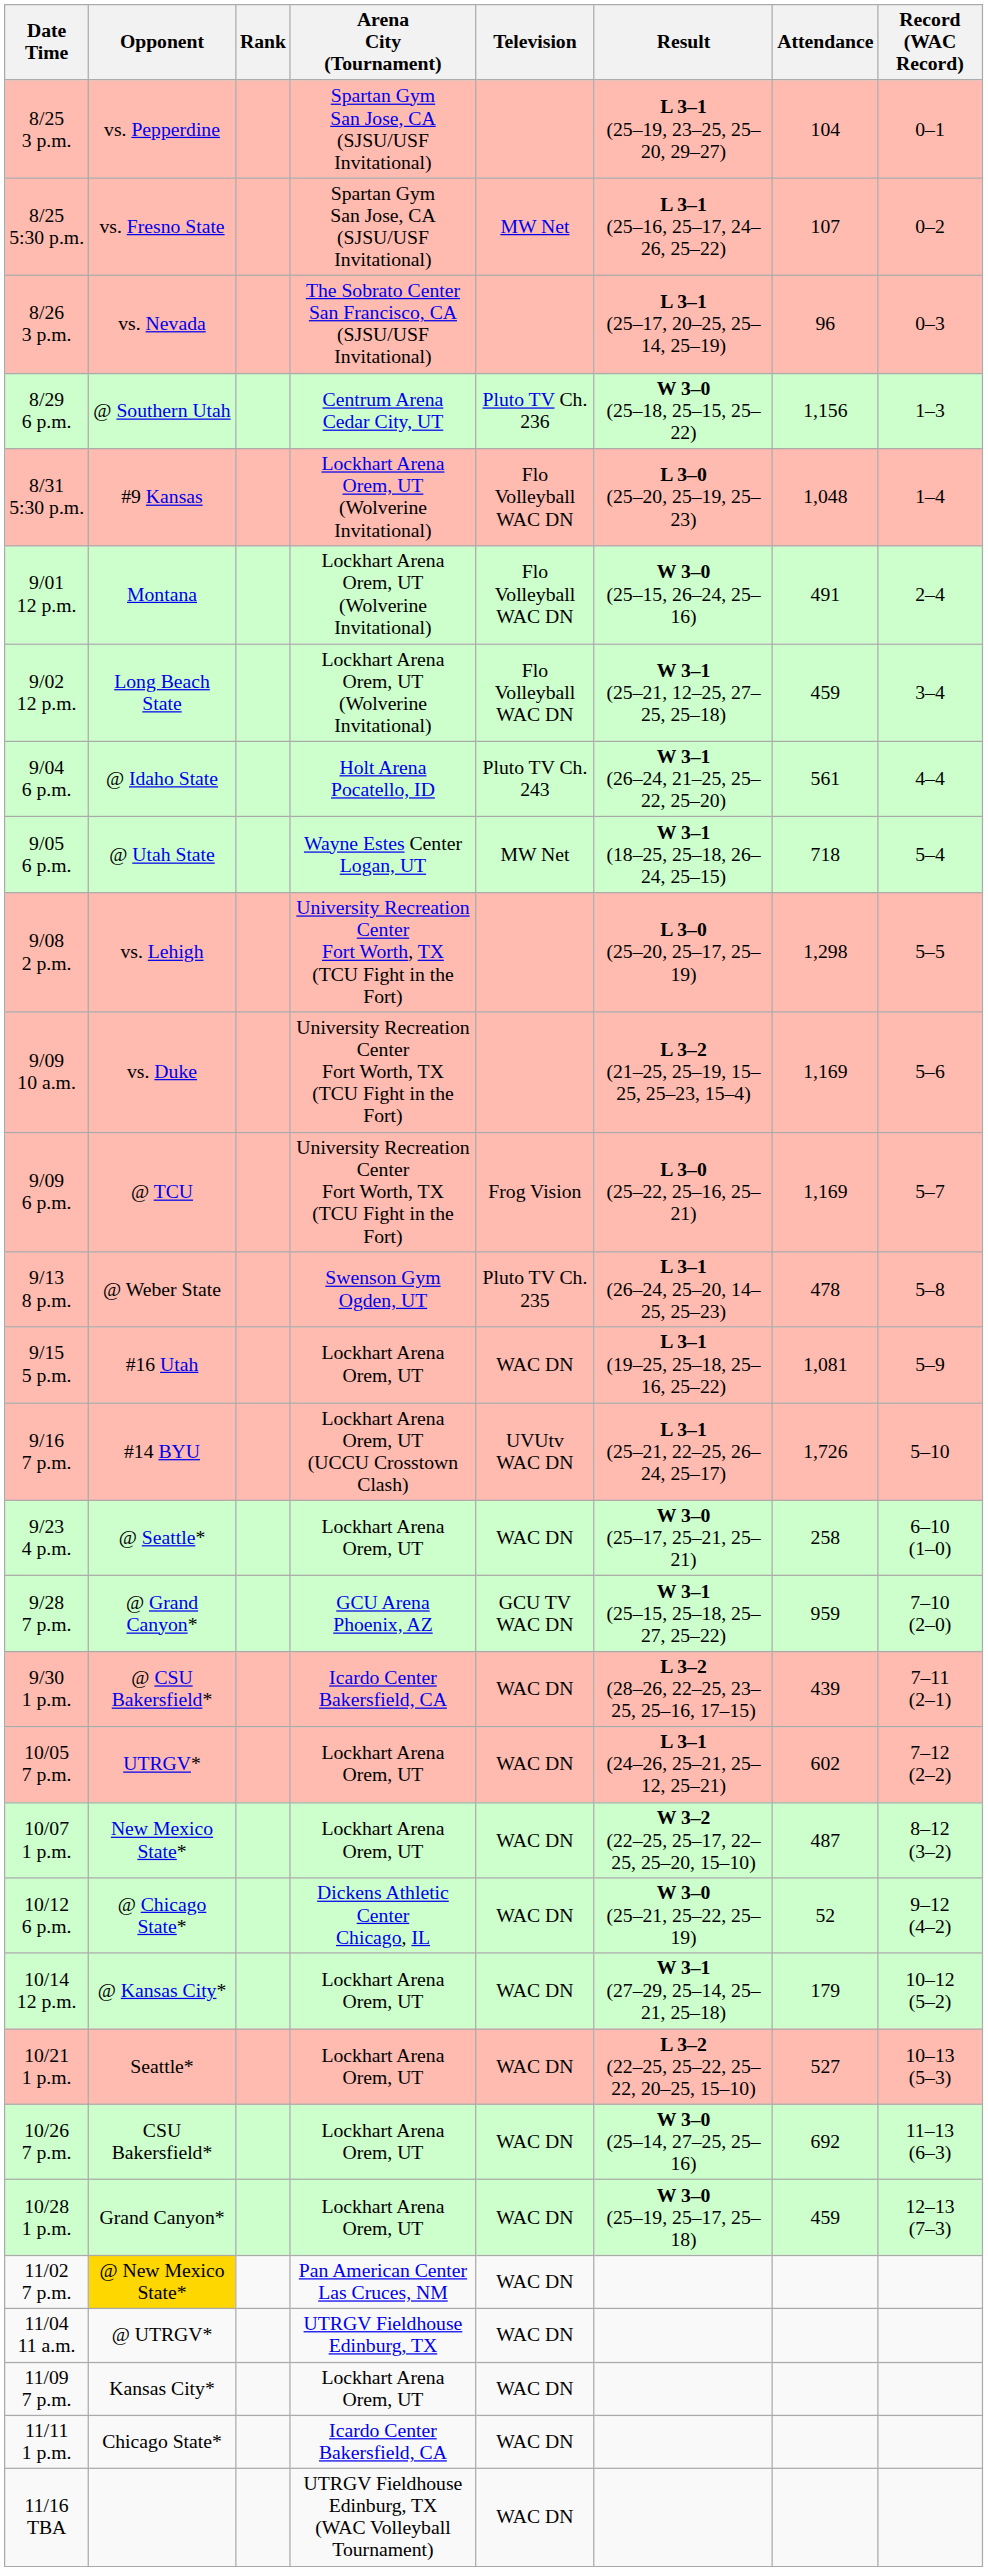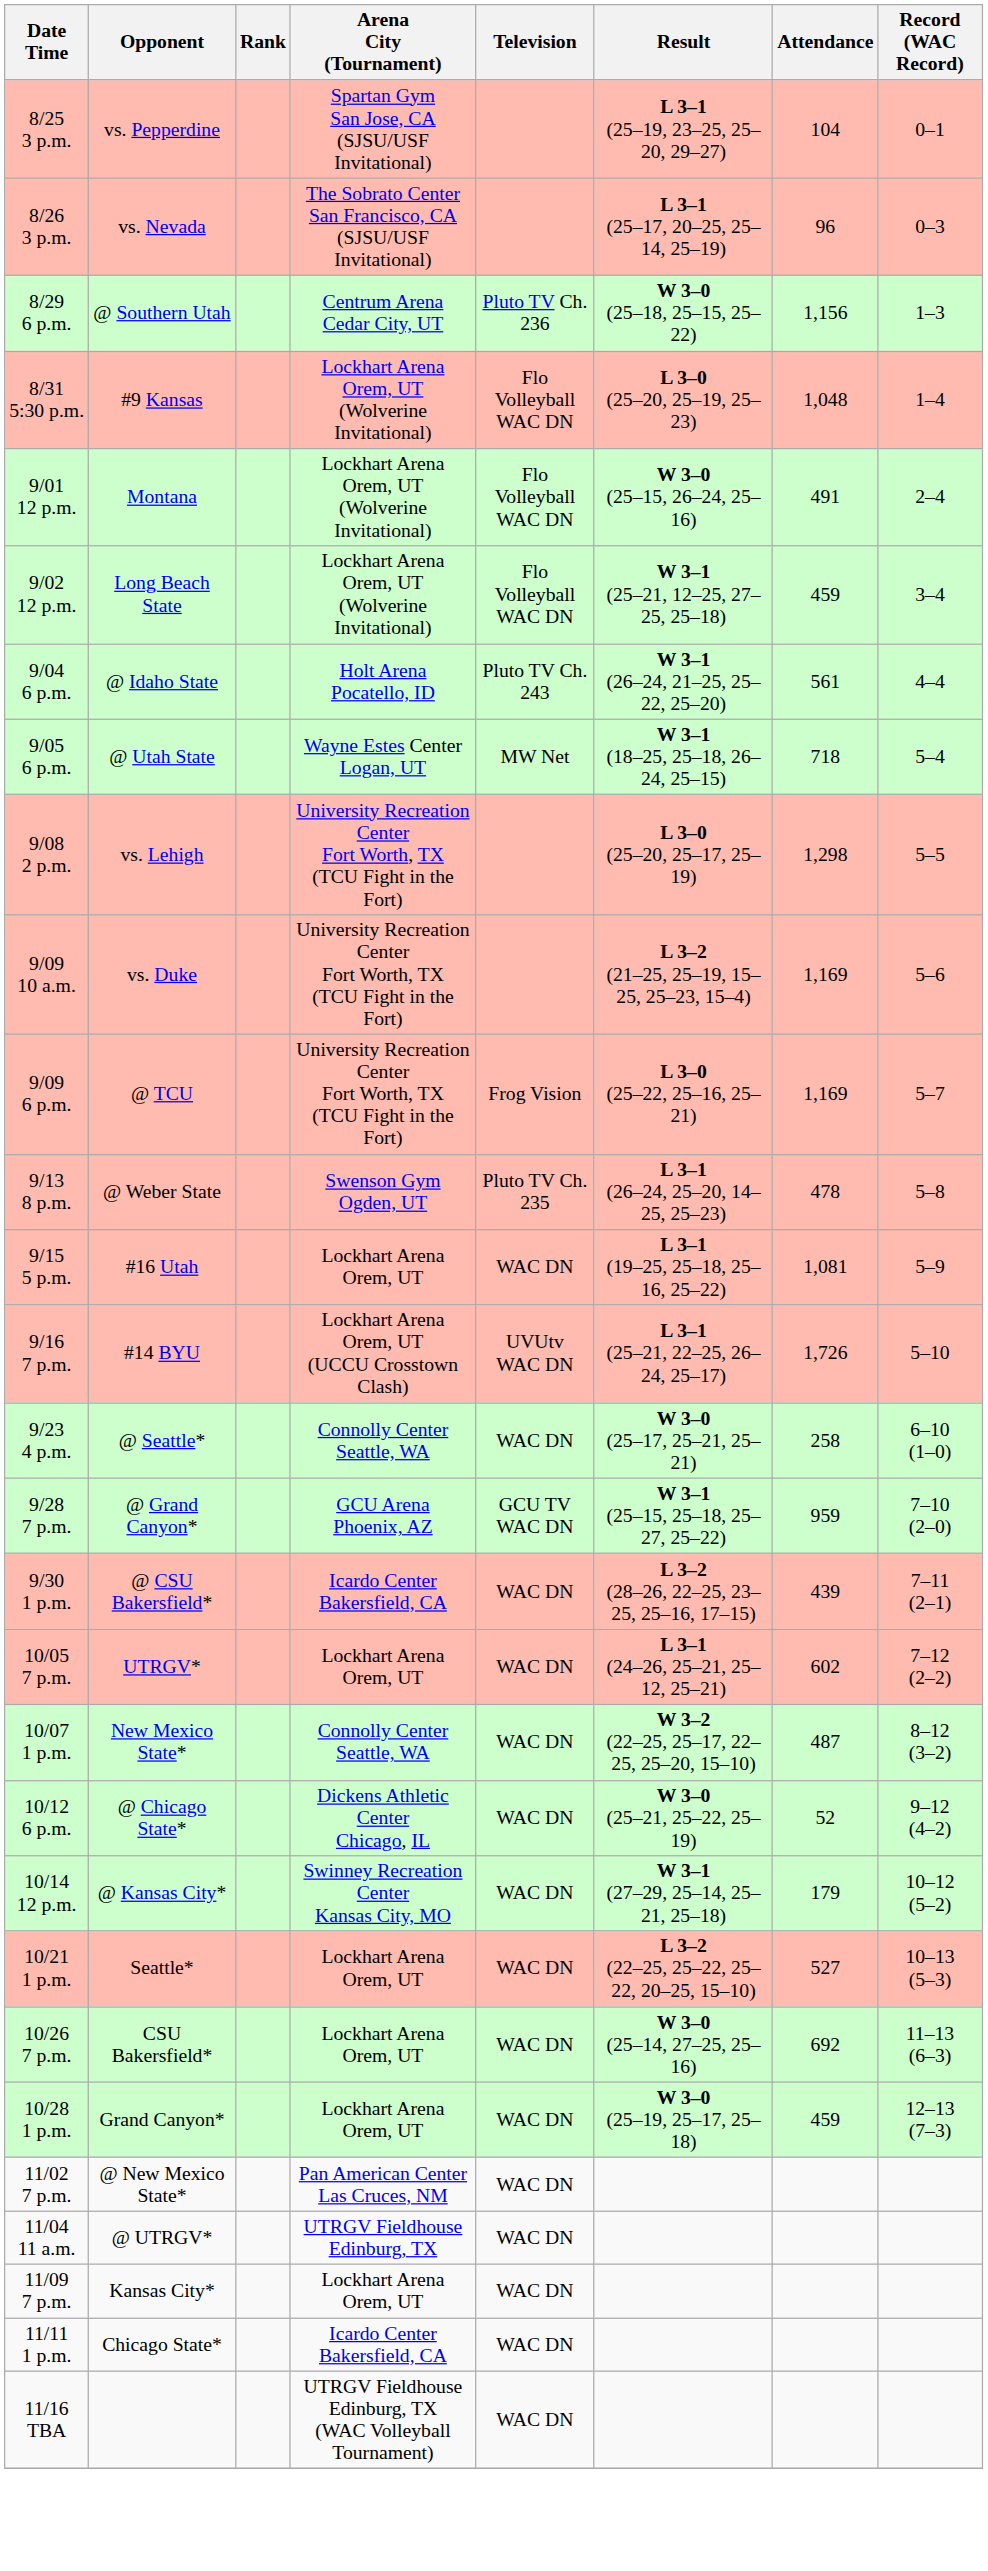 <table class="wikitable" style="width:90%">
 <tr>
 <th style=>Date<br>Time</th>
 <th style=>Opponent</th>
 <th style=>Rank</th>
 <th style=>Arena<br>City<br>(Tournament)</th>
 <th style=>Television</th>
 <th style=>Result</th>
 <th style=>Attendance</th>
 <th style=>Record<br>(WAC Record)</th>
 </tr>
 <tr align="center" bgcolor="#ffbbb">
 <td>8/25<br>3 p.m.</td>
 <td>vs. <a href='#'>Pepperdine</a></td>
 <td></td>
 <td><a href='#'>Spartan Gym</a><br><a href='#'>San Jose, CA</a><br>(SJSU/USF Invitational)</td>
 <td></td>
 <td><strong>L 3–1</strong><br>(25–19, 23–25, 25–20, 29–27)</td>
 <td>104</td>
 <td>0–1</td>
-</tr>
-<tr align="center" bgcolor="#ffbbb">
-<td>8/25<br>5:30 p.m.</td>
-<td>vs. <a href='#'>Fresno State</a></td>
-<td></td>
-<td>Spartan Gym<br>San Jose, CA<br>(SJSU/USF Invitational)</td>
-<td><a href='#'>MW Net</a></td>
-<td><strong>L 3–1</strong><br>(25–16, 25–17, 24–26, 25–22)</td>
-<td>107</td>
-<td>0–2</td>
 </tr>
 <tr align="center" bgcolor="#ffbbb">
 <td>8/26<br>3 p.m.</td>
 <td>vs. <a href='#'>Nevada</a></td>
 <td></td>
 <td><a href='#'>The Sobrato Center</a><br><a href='#'>San Francisco, CA</a><br>(SJSU/USF Invitational)</td>
 <td></td>
 <td><strong>L 3–1</strong><br>(25–17, 20–25, 25–14, 25–19)</td>
 <td>96</td>
 <td>0–3</td>
 </tr>
 <tr align="center" bgcolor="#ccffcc">
 <td>8/29<br>6 p.m.</td>
 <td>@ <a href='#'>Southern Utah</a></td>
 <td></td>
 <td><a href='#'>Centrum Arena</a><br><a href='#'>Cedar City, UT</a></td>
 <td><a href='#'>Pluto TV</a> Ch. 236</td>
 <td><strong>W 3–0</strong><br>(25–18, 25–15, 25–22)</td>
 <td>1,156</td>
 <td>1–3</td>
 </tr>
 <tr align="center" bgcolor="#ffbbb">
 <td>8/31<br>5:30 p.m.</td>
 <td>#9 <a href='#'>Kansas</a></td>
 <td></td>
 <td><a href='#'>Lockhart Arena</a><br><a href='#'>Orem, UT</a><br>(Wolverine Invitational)</td>
 <td>Flo Volleyball<br>WAC DN</td>
 <td><strong>L 3–0</strong><br>(25–20, 25–19, 25–23)</td>
 <td>1,048</td>
 <td>1–4</td>
 </tr>
 <tr align="center" bgcolor="#ccffcc">
 <td>9/01<br>12 p.m.</td>
 <td><a href='#'>Montana</a></td>
 <td></td>
 <td>Lockhart Arena<br>Orem, UT<br>(Wolverine Invitational)</td>
 <td>Flo Volleyball<br>WAC DN</td>
 <td><strong>W 3–0</strong><br>(25–15, 26–24, 25–16)</td>
 <td>491</td>
 <td>2–4</td>
 </tr>
 <tr align="center" bgcolor="#ccffcc">
 <td>9/02<br>12 p.m.</td>
 <td><a href='#'>Long Beach State</a></td>
 <td></td>
 <td>Lockhart Arena<br>Orem, UT<br>(Wolverine Invitational)</td>
 <td>Flo Volleyball<br>WAC DN</td>
 <td><strong>W 3–1</strong><br>(25–21, 12–25, 27–25, 25–18)</td>
 <td>459</td>
 <td>3–4</td>
 </tr>
 <tr align="center"  bgcolor="#ccffcc">
 <td>9/04<br>6 p.m.</td>
 <td>@ <a href='#'>Idaho State</a></td>
 <td></td>
 <td><a href='#'>Holt Arena</a><br><a href='#'>Pocatello, ID</a></td>
 <td>Pluto TV Ch. 243</td>
 <td><strong>W 3–1</strong><br>(26–24, 21–25, 25–22, 25–20)</td>
 <td>561</td>
 <td>4–4</td>
 </tr>
 <tr align="center" bgcolor="#ccffcc">
 <td>9/05<br>6 p.m.</td>
 <td>@ <a href='#'>Utah State</a></td>
 <td></td>
 <td><a href='#'>Wayne Estes</a> Center<br><a href='#'>Logan, UT</a></td>
 <td>MW Net</td>
 <td><strong>W 3–1</strong><br>(18–25, 25–18, 26–24, 25–15)</td>
 <td>718</td>
 <td>5–4</td>
 </tr>
 <tr align="center" bgcolor="#ffbbb">
 <td>9/08<br>2 p.m.</td>
 <td>vs. <a href='#'>Lehigh</a></td>
 <td></td>
 <td><a href='#'>University Recreation Center</a><br><a href='#'>Fort Worth</a>, <a href='#'>TX</a><br>(TCU Fight in the Fort)</td>
 <td></td>
 <td><strong>L 3–0</strong><br>(25–20, 25–17, 25–19)</td>
 <td>1,298</td>
 <td>5–5</td>
 </tr>
 <tr align="center" bgcolor="#ffbbb">
 <td>9/09<br>10 a.m.</td>
 <td>vs. <a href='#'>Duke</a></td>
 <td></td>
 <td>University Recreation Center<br>Fort Worth, TX<br>(TCU Fight in the Fort)</td>
 <td></td>
 <td><strong>L 3–2</strong><br>(21–25, 25–19, 15–25, 25–23, 15–4)</td>
 <td>1,169</td>
 <td>5–6</td>
 </tr>
 <tr align="center" bgcolor="#ffbbb">
 <td>9/09<br>6 p.m.</td>
 <td>@ <a href='#'>TCU</a></td>
 <td></td>
 <td>University Recreation Center<br>Fort Worth, TX<br>(TCU Fight in the Fort)</td>
 <td>Frog Vision</td>
 <td><strong>L 3–0</strong><br>(25–22, 25–16, 25–21)</td>
 <td>1,169</td>
 <td>5–7</td>
 </tr>
 <tr align="center" bgcolor="#ffbbb">
 <td>9/13<br>8 p.m.</td>
 <td>@ Weber State</td>
 <td></td>
 <td><a href='#'>Swenson Gym</a><br><a href='#'>Ogden, UT</a></td>
 <td>Pluto TV Ch. 235</td>
 <td><strong>L 3–1</strong><br>(26–24, 25–20, 14–25, 25–23)</td>
 <td>478</td>
 <td>5–8</td>
 </tr>
 <tr align="center" bgcolor="#ffbbb">
 <td>9/15<br>5 p.m.</td>
 <td>#16 <a href='#'>Utah</a></td>
 <td></td>
 <td>Lockhart Arena<br>Orem, UT</td>
 <td>WAC DN</td>
 <td><strong>L 3–1</strong><br>(19–25, 25–18, 25–16, 25–22)</td>
 <td>1,081</td>
 <td>5–9</td>
 </tr>
 <tr align="center" bgcolor="#ffbbb">
 <td>9/16<br>7 p.m.</td>
 <td>#14 <a href='#'>BYU</a></td>
 <td></td>
 <td>Lockhart Arena<br>Orem, UT<br>(UCCU Crosstown Clash)</td>
 <td>UVUtv<br>WAC DN</td>
 <td><strong>L 3–1</strong><br>(25–21, 22–25, 26–24, 25–17)</td>
 <td>1,726</td>
 <td>5–10</td>
 </tr>
 <tr align="center" bgcolor="#ccffcc">
 <td>9/23<br>4 p.m.</td>
 <td>@ <a href='#'>Seattle</a>*</td>
 <td></td>
-<td>Lockhart Arena<br>Orem, UT</td>
+<td><a href='#'>Connolly Center</a><br><a href='#'>Seattle, WA</a></td>
 <td>WAC DN</td>
 <td><strong>W 3–0</strong><br>(25–17, 25–21, 25–21)</td>
 <td>258</td>
 <td>6–10<br>(1–0)</td>
 </tr>
 <tr align="center" bgcolor="#ccffcc">
 <td>9/28<br>7 p.m.</td>
 <td>@ <a href='#'>Grand Canyon</a>*</td>
 <td></td>
 <td><a href='#'>GCU Arena</a><br><a href='#'>Phoenix, AZ</a></td>
 <td>GCU TV<br>WAC DN</td>
 <td><strong>W 3–1</strong><br>(25–15, 25–18, 25–27, 25–22)</td>
 <td>959</td>
 <td>7–10<br>(2–0)</td>
 </tr>
 <tr align="center" bgcolor="#ffbbb">
 <td>9/30<br>1 p.m.</td>
 <td>@ <a href='#'>CSU Bakersfield</a>*</td>
 <td></td>
 <td><a href='#'>Icardo Center</a><br><a href='#'>Bakersfield, CA</a></td>
 <td>WAC DN</td>
 <td><strong>L 3–2</strong><br>(28–26, 22–25, 23–25, 25–16, 17–15)</td>
 <td>439</td>
 <td>7–11<br>(2–1)</td>
 </tr>
 <tr align="center" bgcolor="#ffbbb">
 <td>10/05<br>7 p.m.</td>
 <td><a href='#'>UTRGV</a>*</td>
 <td></td>
 <td>Lockhart Arena<br>Orem, UT</td>
 <td>WAC DN</td>
 <td><strong>L 3–1</strong><br>(24–26, 25–21, 25–12, 25–21)</td>
 <td>602</td>
 <td>7–12<br>(2–2)</td>
 </tr>
 <tr align="center" bgcolor="#ccffcc">
 <td>10/07<br>1 p.m.</td>
 <td><a href='#'>New Mexico State</a>*</td>
 <td></td>
-<td>Lockhart Arena<br>Orem, UT</td>
+<td><a href='#'>Connolly Center</a><br><a href='#'>Seattle, WA</a></td>
 <td>WAC DN</td>
 <td><strong>W 3–2</strong><br>(22–25, 25–17, 22–25, 25–20, 15–10)</td>
 <td>487</td>
 <td>8–12<br>(3–2)</td>
 </tr>
 <tr align="center" bgcolor="#ccffcc">
 <td>10/12<br>6 p.m.</td>
 <td>@ <a href='#'>Chicago State</a>*</td>
 <td></td>
 <td><a href='#'>Dickens Athletic Center</a><br><a href='#'>Chicago</a>, <a href='#'>IL</a></td>
 <td>WAC DN</td>
 <td><strong>W 3–0</strong><br>(25–21, 25–22, 25–19)</td>
 <td>52</td>
 <td>9–12<br>(4–2)</td>
 </tr>
 <tr align="center" bgcolor="#ccffcc">
 <td>10/14<br>12 p.m.</td>
 <td>@ <a href='#'>Kansas City</a>*</td>
 <td></td>
-<td>Lockhart Arena<br>Orem, UT</td>
+<td><a href='#'>Swinney Recreation Center</a><br><a href='#'>Kansas City, MO</a></td>
 <td>WAC DN</td>
 <td><strong>W 3–1</strong><br>(27–29, 25–14, 25–21, 25–18)</td>
 <td>179</td>
 <td>10–12<br>(5–2)</td>
 </tr>
 <tr align="center" bgcolor="#ffbbb">
 <td>10/21<br>1 p.m.</td>
 <td>Seattle*</td>
 <td></td>
 <td>Lockhart Arena<br>Orem, UT</td>
 <td>WAC DN</td>
 <td><strong>L 3–2</strong><br>(22–25, 25–22, 25–22, 20–25, 15–10)</td>
 <td>527</td>
 <td>10–13<br>(5–3)</td>
 </tr>
 <tr align="center" bgcolor="#ccffcc">
 <td>10/26<br>7 p.m.</td>
 <td>CSU Bakersfield*</td>
 <td></td>
 <td>Lockhart Arena<br>Orem, UT</td>
 <td>WAC DN</td>
 <td><strong>W 3–0</strong><br>(25–14, 27–25, 25–16)</td>
 <td>692</td>
 <td>11–13<br>(6–3)</td>
 </tr>
 <tr align="center" bgcolor="#ccffcc">
 <td>10/28<br>1 p.m.</td>
 <td>Grand Canyon*</td>
 <td></td>
 <td>Lockhart Arena<br>Orem, UT</td>
 <td>WAC DN</td>
 <td><strong>W 3–0</strong><br>(25–19, 25–17, 25–18)</td>
 <td>459</td>
 <td>12–13<br>(7–3)</td>
 </tr>
 <tr align="center">
 <td>11/02<br>7 p.m.</td>
-<td style="background: gold;">@ New Mexico State*</td>
+<td>@ New Mexico State*</td>
 <td></td>
 <td><a href='#'>Pan American Center</a><br><a href='#'>Las Cruces, NM</a></td>
 <td>WAC DN</td>
 <td></td>
 <td></td>
 <td></td>
 </tr>
 <tr align="center">
 <td>11/04<br>11 a.m.</td>
 <td>@ UTRGV*</td>
 <td></td>
 <td><a href='#'>UTRGV Fieldhouse</a><br><a href='#'>Edinburg, TX</a></td>
 <td>WAC DN</td>
 <td></td>
 <td></td>
 <td></td>
 </tr>
 <tr align="center">
 <td>11/09<br>7 p.m.</td>
 <td>Kansas City*</td>
 <td></td>
 <td>Lockhart Arena<br>Orem, UT</td>
 <td>WAC DN</td>
 <td></td>
 <td></td>
 <td></td>
 </tr>
 <tr align="center">
 <td>11/11<br>1 p.m.</td>
 <td>Chicago State*</td>
 <td></td>
 <td><a href='#'>Icardo Center</a><br><a href='#'>Bakersfield, CA</a></td>
 <td>WAC DN</td>
 <td></td>
 <td></td>
 <td></td>
 </tr>
 <tr align="center">
 <td>11/16<br>TBA</td>
 <td></td>
 <td></td>
 <td>UTRGV Fieldhouse<br>Edinburg, TX<br>(WAC Volleyball Tournament)</td>
 <td>WAC DN</td>
 <td></td>
 <td></td>
 <td></td>
 </tr>
 <tr>
 </tr>
 </table>
